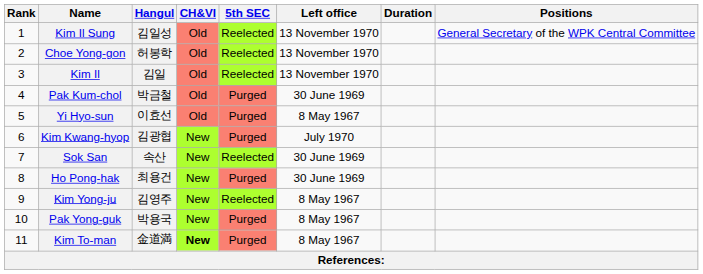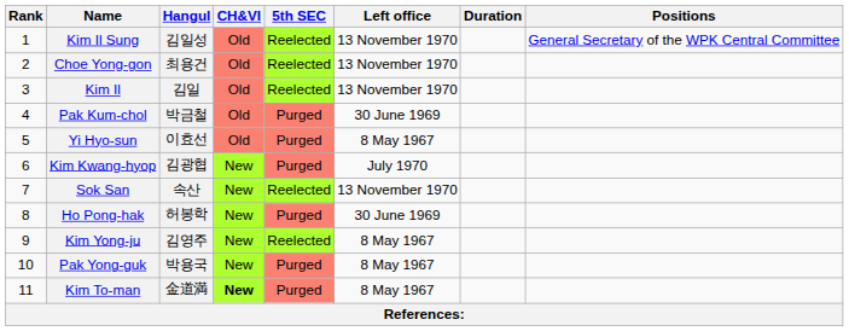 <table class="wikitable sortable">
 <tr>
 <th>Rank</th>
 <th>Name</th>
 <th><a href='#'>Hangul</a></th>
 <th><a href='#'>CH&VI</a></th>
 <th><a href='#'>5th SEC</a></th>
 <th>Left office</th>
 <th>Duration</th>
 <th>Positions</th>
 </tr>
 <tr>
 <td align="center">1</td>
 <th align="center" scope="row" style="font-weight:normal;"><a href='#'>Kim Il Sung</a></th>
 <th align="center" scope="row" style="font-weight:normal;">김일성</th>
 <td style="background: Salmon" align="center">Old</td>
 <td align="center" style="background: GreenYellow">Reelected</td>
 <td align="center">13 November 1970</td>
 <td align="center"></td>
 <td><a href='#'>General Secretary</a> of the <a href='#'>WPK Central Committee</a></td>
 </tr>
 <tr>
 <td align="center">2</td>
 <th align="center" scope="row" style="font-weight:normal;"><a href='#'>Choe Yong-gon</a></th>
-<th align="center" scope="row" style="font-weight:normal;">허봉학</th>
+<th align="center" scope="row" style="font-weight:normal;">최용건</th>
 <td style="background: Salmon" align="center">Old</td>
 <td align="center" style="background: GreenYellow">Reelected</td>
 <td align="center">13 November 1970</td>
 <td align="center"></td>
 <td></td>
 </tr>
 <tr>
 <td align="center">3</td>
 <th align="center" scope="row" style="font-weight:normal;"><a href='#'>Kim Il</a></th>
 <th align="center" scope="row" style="font-weight:normal;">김일</th>
 <td style="background: Salmon" align="center">Old</td>
 <td align="center" style="background: GreenYellow">Reelected</td>
 <td align="center">13 November 1970</td>
 <td align="center"></td>
 <td></td>
 </tr>
 <tr>
 <td align="center">4</td>
 <th align="center" scope="row" style="font-weight:normal;"><a href='#'>Pak Kum-chol</a></th>
 <th align="center" scope="row" style="font-weight:normal;">박금철</th>
 <td style="background: Salmon" align="center">Old</td>
 <td style="background: Salmon" align="center">Purged</td>
 <td align="center">30 June 1969</td>
 <td align="center"></td>
 <td></td>
 </tr>
 <tr>
 <td align="center">5</td>
 <th align="center" scope="row" style="font-weight:normal;"><a href='#'>Yi Hyo-sun</a></th>
 <th align="center" scope="row" style="font-weight:normal;">이효선</th>
 <td style="background: Salmon" align="center">Old</td>
 <td style="background: Salmon" align="center">Purged</td>
 <td align="center">8 May 1967</td>
 <td align="center"></td>
 <td></td>
 </tr>
 <tr>
 <td align="center">6</td>
 <th align="center" scope="row" style="font-weight:normal;"><a href='#'>Kim Kwang-hyop</a></th>
 <th align="center" scope="row" style="font-weight:normal;">김광협</th>
 <td align="center" style="background: GreenYellow">New</td>
 <td style="background: Salmon" align="center">Purged</td>
 <td align="center">July 1970</td>
 <td align="center"></td>
 <td></td>
 </tr>
 <tr>
 <td align="center">7</td>
 <th align="center" scope="row" style="font-weight:normal;"><a href='#'>Sok San</a></th>
 <th align="center" scope="row" style="font-weight:normal;">속산</th>
 <td align="center" style="background: GreenYellow">New</td>
 <td align="center" style="background: GreenYellow">Reelected</td>
-<td align="center">30 June 1969</td>
+<td align="center">13 November 1970</td>
 <td align="center"></td>
 <td></td>
 </tr>
 <tr>
 <td align="center">8</td>
 <th align="center" scope="row" style="font-weight:normal;"><a href='#'>Ho Pong-hak</a></th>
-<th align="center" scope="row" style="font-weight:normal;">최용건</th>
+<th align="center" scope="row" style="font-weight:normal;">허봉학</th>
 <td align="center" style="background: GreenYellow">New</td>
 <td style="background: Salmon" align="center">Purged</td>
 <td align="center">30 June 1969</td>
 <td align="center"></td>
 <td></td>
 </tr>
 <tr>
 <td align="center">9</td>
 <th align="center" scope="row" style="font-weight:normal;"><a href='#'>Kim Yong-ju</a></th>
 <th align="center" scope="row" style="font-weight:normal;">김영주</th>
 <td align="center" style="background: GreenYellow">New</td>
 <td align="center" style="background: GreenYellow">Reelected</td>
 <td align="center">8 May 1967</td>
 <td align="center"></td>
 <td></td>
 </tr>
 <tr>
 <td align="center">10</td>
 <th align="center" scope="row" style="font-weight:normal;"><a href='#'>Pak Yong-guk</a></th>
 <th align="center" scope="row" style="font-weight:normal;">박용국</th>
 <td align="center" style="background: GreenYellow">New</td>
 <td style="background: Salmon" align="center">Purged</td>
 <td align="center">8 May 1967</td>
 <td align="center"></td>
 <td></td>
 </tr>
 <tr>
 <td align="center">11</td>
 <th align="center" scope="row" style="font-weight:normal;"><a href='#'>Kim To-man</a></th>
 <th align="center" scope="row" style="font-weight:normal;">金道満</th>
 <td align="center" style="background: GreenYellow"><strong>New</strong></td>
 <td style="background: Salmon" align="center">Purged</td>
 <td align="center">8 May 1967</td>
 <td align="center"></td>
 <td></td>
 </tr>
 <tr>
 <th colspan="9" unsortable><strong>References:</strong><br></th>
 </tr>
 </table>
